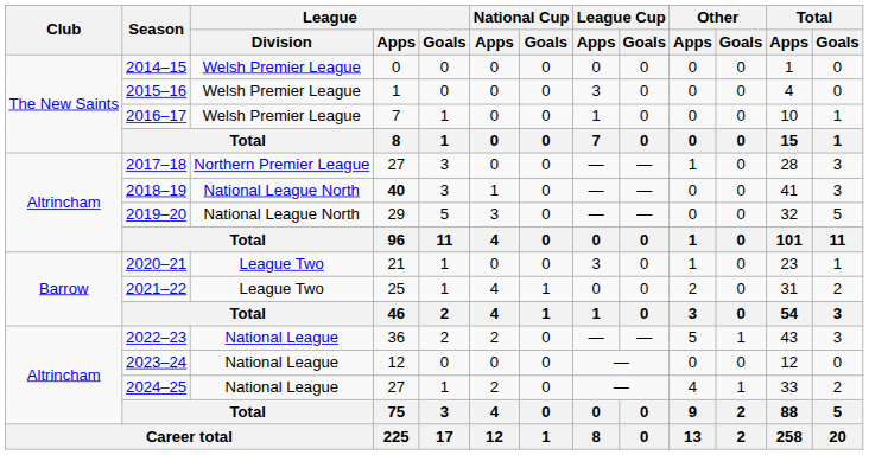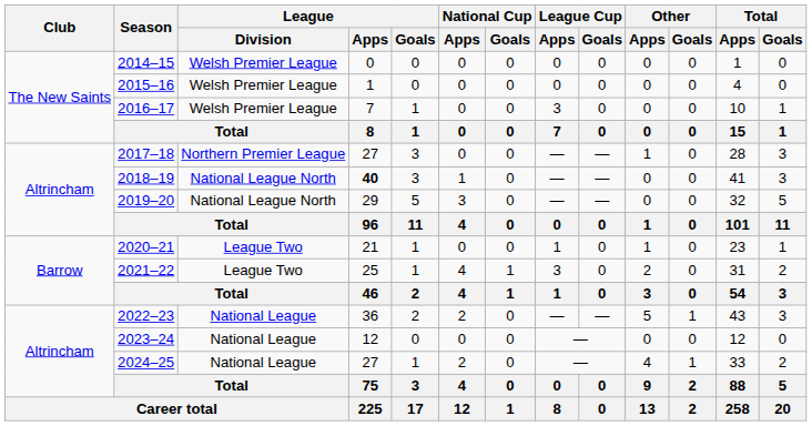 <table class="wikitable" style="text-align:center">
 <tr>
 <th rowspan="2">Club</th>
 <th rowspan="2">Season</th>
 <th colspan="3">League</th>
 <th colspan="2">National Cup</th>
 <th colspan="2">League Cup</th>
 <th colspan="2">Other</th>
 <th colspan="2">Total</th>
 </tr>
 <tr>
 <th>Division</th>
 <th>Apps</th>
 <th>Goals</th>
 <th>Apps</th>
 <th>Goals</th>
 <th>Apps</th>
 <th>Goals</th>
 <th>Apps</th>
 <th>Goals</th>
 <th>Apps</th>
 <th>Goals</th>
 </tr>
 <tr>
 <td rowspan="4"><a href='#'>The New Saints</a></td>
 <td><a href='#'>2014–15</a></td>
 <td><a href='#'>Welsh Premier League</a></td>
 <td>0</td>
 <td>0</td>
 <td>0</td>
 <td>0</td>
 <td>0</td>
 <td>0</td>
 <td>0</td>
 <td>0</td>
 <td>1</td>
 <td>0</td>
 </tr>
 <tr>
 <td><a href='#'>2015–16</a></td>
 <td>Welsh Premier League</td>
 <td>1</td>
 <td>0</td>
 <td>0</td>
 <td>0</td>
-<td>3</td>
+<td>0</td>
 <td>0</td>
 <td>0</td>
 <td>0</td>
 <td>4</td>
 <td>0</td>
 </tr>
 <tr>
 <td><a href='#'>2016–17</a></td>
 <td>Welsh Premier League</td>
 <td>7</td>
 <td>1</td>
 <td>0</td>
 <td>0</td>
-<td>1</td>
+<td>3</td>
 <td>0</td>
 <td>0</td>
 <td>0</td>
 <td>10</td>
 <td>1</td>
 </tr>
 <tr>
 <th colspan="2">Total</th>
 <th>8</th>
 <th>1</th>
 <th>0</th>
 <th>0</th>
 <th>7</th>
 <th>0</th>
 <th>0</th>
 <th>0</th>
 <th>15</th>
 <th>1</th>
 </tr>
 <tr>
 <td rowspan="4"><a href='#'>Altrincham</a></td>
 <td><a href='#'>2017–18</a></td>
 <td><a href='#'>Northern Premier League</a></td>
 <td>27</td>
 <td>3</td>
 <td>0</td>
 <td>0</td>
 <td>—</td>
 <td>—</td>
 <td>1</td>
 <td>0</td>
 <td>28</td>
 <td>3</td>
 </tr>
 <tr>
 <td><a href='#'>2018–19</a></td>
 <td><a href='#'>National League North</a></td>
 <td><strong>40</strong></td>
 <td>3</td>
 <td>1</td>
 <td>0</td>
 <td>—</td>
 <td>—</td>
 <td>0</td>
 <td>0</td>
 <td>41</td>
 <td>3</td>
 </tr>
 <tr>
 <td><a href='#'>2019–20</a></td>
 <td>National League North</td>
 <td>29</td>
 <td>5</td>
 <td>3</td>
 <td>0</td>
 <td>—</td>
 <td>—</td>
 <td>0</td>
 <td>0</td>
 <td>32</td>
 <td>5</td>
 </tr>
 <tr>
 <th colspan="2">Total</th>
 <th>96</th>
 <th>11</th>
 <th>4</th>
 <th>0</th>
 <th>0</th>
 <th>0</th>
 <th>1</th>
 <th>0</th>
 <th>101</th>
 <th>11</th>
 </tr>
 <tr>
 <td rowspan=3><a href='#'>Barrow</a></td>
 <td><a href='#'>2020–21</a></td>
 <td><a href='#'>League Two</a></td>
 <td>21</td>
 <td>1</td>
 <td>0</td>
 <td>0</td>
-<td>3</td>
+<td>1</td>
 <td>0</td>
 <td>1</td>
 <td>0</td>
 <td>23</td>
 <td>1</td>
 </tr>
 <tr>
 <td><a href='#'>2021–22</a></td>
 <td>League Two</td>
 <td>25</td>
 <td>1</td>
 <td>4</td>
 <td>1</td>
-<td>0</td>
+<td>3</td>
 <td>0</td>
 <td>2</td>
 <td>0</td>
 <td>31</td>
 <td>2</td>
 </tr>
 <tr>
 <th colspan="2">Total</th>
 <th>46</th>
 <th>2</th>
 <th>4</th>
 <th>1</th>
 <th>1</th>
 <th>0</th>
 <th>3</th>
 <th>0</th>
 <th>54</th>
 <th>3</th>
 </tr>
 <tr>
 <td rowspan="4"><a href='#'>Altrincham</a></td>
 <td><a href='#'>2022–23</a></td>
 <td><a href='#'>National League</a></td>
 <td>36</td>
 <td>2</td>
 <td>2</td>
 <td>0</td>
 <td>—</td>
 <td>—</td>
 <td>5</td>
 <td>1</td>
 <td>43</td>
 <td>3</td>
 </tr>
 <tr>
 <td><a href='#'>2023–24</a></td>
 <td>National League</td>
 <td>12</td>
 <td>0</td>
 <td>0</td>
 <td>0</td>
 <td colspan="2">—</td>
 <td>0</td>
 <td>0</td>
 <td>12</td>
 <td>0</td>
 </tr>
 <tr>
 <td><a href='#'>2024–25</a></td>
 <td>National League</td>
 <td>27</td>
 <td>1</td>
 <td>2</td>
 <td>0</td>
 <td colspan="2">—</td>
 <td>4</td>
 <td>1</td>
 <td>33</td>
 <td>2</td>
 </tr>
 <tr>
 <th colspan="2">Total</th>
 <th>75</th>
 <th>3</th>
 <th>4</th>
 <th>0</th>
 <th>0</th>
 <th>0</th>
 <th>9</th>
 <th>2</th>
 <th>88</th>
 <th>5</th>
 </tr>
 <tr>
 <th colspan="3">Career total</th>
 <th>225</th>
 <th>17</th>
 <th>12</th>
 <th>1</th>
 <th>8</th>
 <th>0</th>
 <th>13</th>
 <th>2</th>
 <th>258</th>
 <th>20</th>
 </tr>
 </table>
